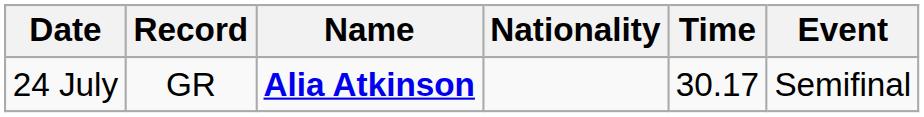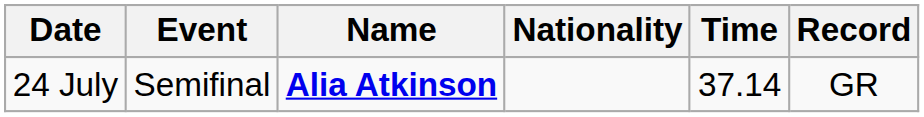 <table class=wikitable style=text-align:center>
 <tr>
 <th>Date</th>
-<th>Record</th>
+<th>Event</th>
 <th>Name</th>
 <th>Nationality</th>
 <th>Time</th>
-<th>Event</th>
+<th>Record</th>
 </tr>
 <tr>
 <td>24 July</td>
-<td>GR</td>
+<td>Semifinal</td>
 <td align=left><strong><a href='#'>Alia Atkinson</a></strong></td>
 <td align=left></td>
-<td>30.17</td>
-<td>Semifinal</td>
+<td>37.14</td>
+<td>GR</td>
 </tr>
 </table>
